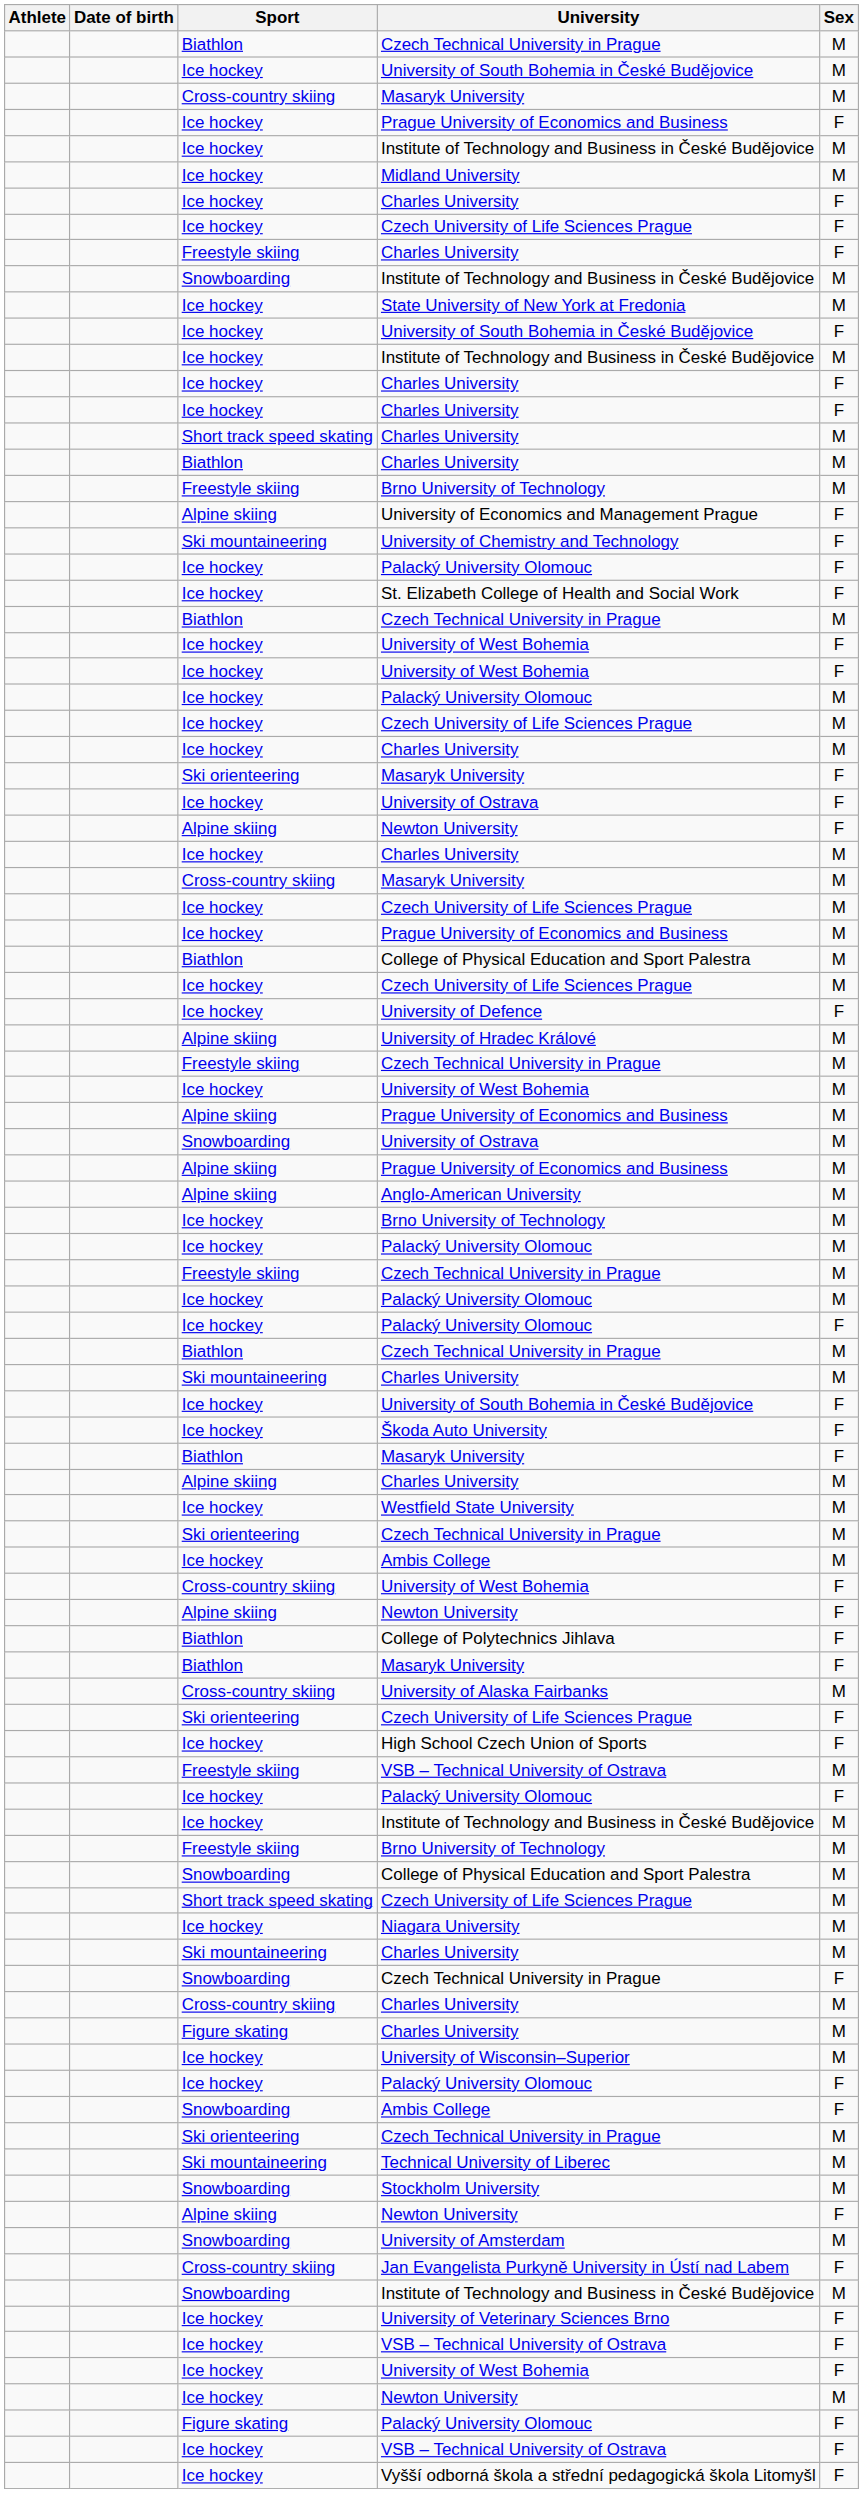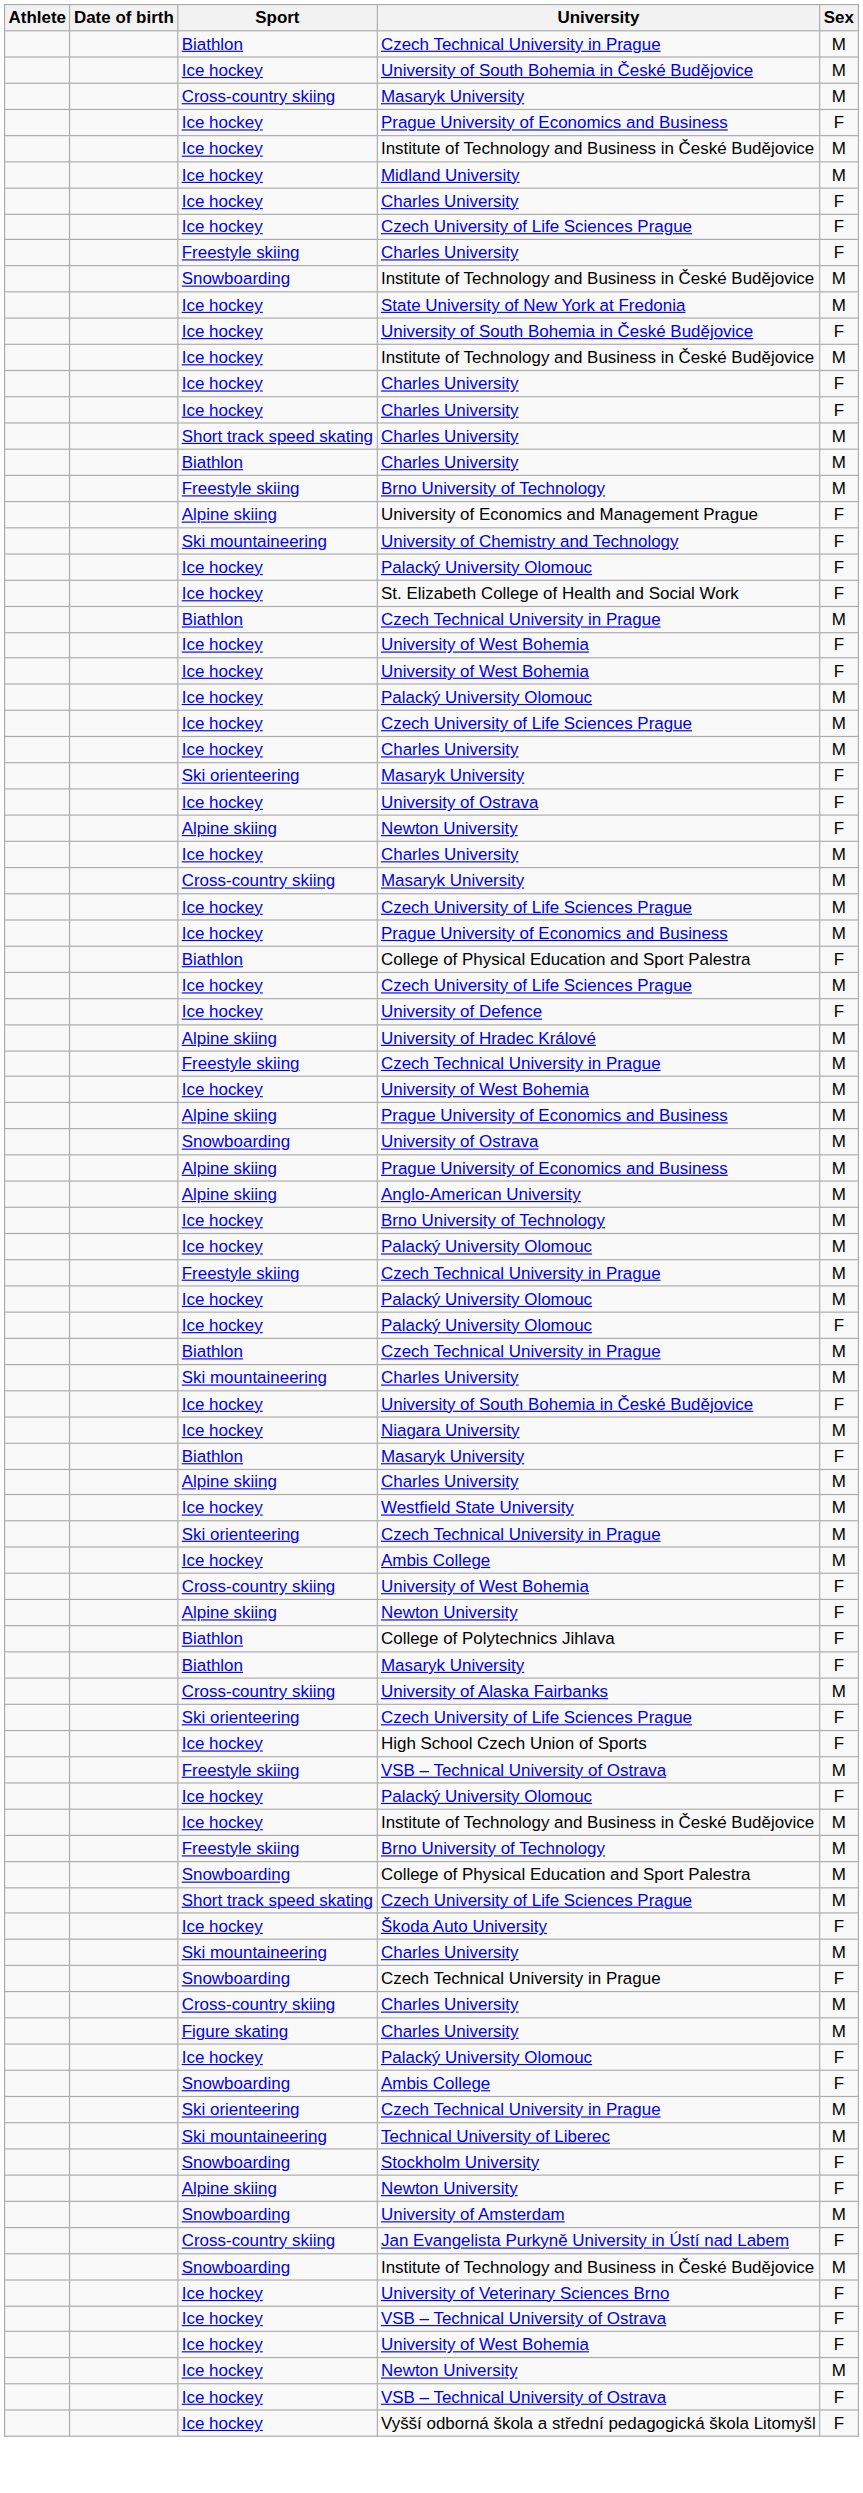 <table class="wikitable sortable" style="font-size:93%">
 <tr>
 <th>Athlete</th>
 <th>Date of birth</th>
 <th>Sport</th>
 <th>University</th>
 <th>Sex</th>
 </tr>
 <tr>
 <td></td>
 <td></td>
 <td><a href='#'>Biathlon</a></td>
 <td><a href='#'>Czech Technical University in Prague</a></td>
 <td align=center>M</td>
 </tr>
 <tr>
 <td></td>
 <td></td>
 <td><a href='#'>Ice hockey</a></td>
 <td><a href='#'>University of South Bohemia in České Budějovice</a></td>
 <td align=center>M</td>
 </tr>
 <tr>
 <td></td>
 <td></td>
 <td><a href='#'>Cross-country skiing</a></td>
 <td><a href='#'>Masaryk University</a></td>
 <td align=center>M</td>
 </tr>
 <tr>
 <td></td>
 <td></td>
 <td><a href='#'>Ice hockey</a></td>
 <td><a href='#'>Prague University of Economics and Business</a></td>
 <td align=center>F</td>
 </tr>
 <tr>
 <td></td>
 <td></td>
 <td><a href='#'>Ice hockey</a></td>
 <td>Institute of Technology and Business in České Budějovice</td>
 <td align=center>M</td>
 </tr>
 <tr>
 <td></td>
 <td></td>
 <td><a href='#'>Ice hockey</a></td>
 <td><a href='#'>Midland University</a></td>
 <td align=center>M</td>
 </tr>
 <tr>
 <td></td>
 <td></td>
 <td><a href='#'>Ice hockey</a></td>
 <td><a href='#'>Charles University</a></td>
 <td align=center>F</td>
 </tr>
 <tr>
 <td></td>
 <td></td>
 <td><a href='#'>Ice hockey</a></td>
 <td><a href='#'>Czech University of Life Sciences Prague</a></td>
 <td align=center>F</td>
 </tr>
 <tr>
 <td></td>
 <td></td>
 <td><a href='#'>Freestyle skiing</a></td>
 <td><a href='#'>Charles University</a></td>
 <td align=center>F</td>
 </tr>
 <tr>
 <td></td>
 <td></td>
 <td><a href='#'>Snowboarding</a></td>
 <td>Institute of Technology and Business in České Budějovice</td>
 <td align=center>M</td>
 </tr>
 <tr>
 <td></td>
 <td></td>
 <td><a href='#'>Ice hockey</a></td>
 <td><a href='#'>State University of New York at Fredonia</a></td>
 <td align=center>M</td>
 </tr>
 <tr>
 <td></td>
 <td></td>
 <td><a href='#'>Ice hockey</a></td>
 <td><a href='#'>University of South Bohemia in České Budějovice</a></td>
 <td align=center>F</td>
 </tr>
 <tr>
 <td></td>
 <td></td>
 <td><a href='#'>Ice hockey</a></td>
 <td>Institute of Technology and Business in České Budějovice</td>
 <td align=center>M</td>
 </tr>
 <tr>
 <td></td>
 <td></td>
 <td><a href='#'>Ice hockey</a></td>
 <td><a href='#'>Charles University</a></td>
 <td align=center>F</td>
 </tr>
 <tr>
 <td></td>
 <td></td>
 <td><a href='#'>Ice hockey</a></td>
 <td><a href='#'>Charles University</a></td>
 <td align=center>F</td>
 </tr>
 <tr>
 <td></td>
 <td></td>
 <td><a href='#'>Short track speed skating</a></td>
 <td><a href='#'>Charles University</a></td>
 <td align=center>M</td>
 </tr>
 <tr>
 <td></td>
 <td></td>
 <td><a href='#'>Biathlon</a></td>
 <td><a href='#'>Charles University</a></td>
 <td align=center>M</td>
 </tr>
 <tr>
 <td></td>
 <td></td>
 <td><a href='#'>Freestyle skiing</a></td>
 <td><a href='#'>Brno University of Technology</a></td>
 <td align=center>M</td>
 </tr>
 <tr>
 <td></td>
 <td></td>
 <td><a href='#'>Alpine skiing</a></td>
 <td>University of Economics and Management Prague</td>
 <td align=center>F</td>
 </tr>
 <tr>
 <td></td>
 <td></td>
 <td><a href='#'>Ski mountaineering</a></td>
 <td><a href='#'>University of Chemistry and Technology</a></td>
 <td align=center>F</td>
 </tr>
 <tr>
 <td></td>
 <td></td>
 <td><a href='#'>Ice hockey</a></td>
 <td><a href='#'>Palacký University Olomouc</a></td>
 <td align=center>F</td>
 </tr>
 <tr>
 <td></td>
 <td></td>
 <td><a href='#'>Ice hockey</a></td>
 <td>St. Elizabeth College of Health and Social Work</td>
 <td align=center>F</td>
 </tr>
 <tr>
 <td></td>
 <td></td>
 <td><a href='#'>Biathlon</a></td>
 <td><a href='#'>Czech Technical University in Prague</a></td>
 <td align=center>M</td>
 </tr>
 <tr>
 <td></td>
 <td></td>
 <td><a href='#'>Ice hockey</a></td>
 <td><a href='#'>University of West Bohemia</a></td>
 <td align=center>F</td>
 </tr>
 <tr>
 <td></td>
 <td></td>
 <td><a href='#'>Ice hockey</a></td>
 <td><a href='#'>University of West Bohemia</a></td>
 <td align=center>F</td>
 </tr>
 <tr>
 <td></td>
 <td></td>
 <td><a href='#'>Ice hockey</a></td>
 <td><a href='#'>Palacký University Olomouc</a></td>
 <td align=center>M</td>
 </tr>
 <tr>
 <td></td>
 <td></td>
 <td><a href='#'>Ice hockey</a></td>
 <td><a href='#'>Czech University of Life Sciences Prague</a></td>
 <td align=center>M</td>
 </tr>
 <tr>
 <td></td>
 <td></td>
 <td><a href='#'>Ice hockey</a></td>
 <td><a href='#'>Charles University</a></td>
 <td align=center>M</td>
 </tr>
 <tr>
 <td></td>
 <td></td>
 <td><a href='#'>Ski orienteering</a></td>
 <td><a href='#'>Masaryk University</a></td>
 <td align=center>F</td>
 </tr>
 <tr>
 <td></td>
 <td></td>
 <td><a href='#'>Ice hockey</a></td>
 <td><a href='#'>University of Ostrava</a></td>
 <td align=center>F</td>
 </tr>
 <tr>
 <td></td>
 <td></td>
 <td><a href='#'>Alpine skiing</a></td>
 <td><a href='#'>Newton University</a></td>
 <td align=center>F</td>
 </tr>
 <tr>
 <td></td>
 <td></td>
 <td><a href='#'>Ice hockey</a></td>
 <td><a href='#'>Charles University</a></td>
 <td align=center>M</td>
 </tr>
 <tr>
 <td></td>
 <td></td>
 <td><a href='#'>Cross-country skiing</a></td>
 <td><a href='#'>Masaryk University</a></td>
 <td align=center>M</td>
 </tr>
 <tr>
 <td></td>
 <td></td>
 <td><a href='#'>Ice hockey</a></td>
 <td><a href='#'>Czech University of Life Sciences Prague</a></td>
 <td align=center>M</td>
 </tr>
 <tr>
 <td></td>
 <td></td>
 <td><a href='#'>Ice hockey</a></td>
 <td><a href='#'>Prague University of Economics and Business</a></td>
 <td align=center>M</td>
 </tr>
 <tr>
 <td></td>
 <td></td>
 <td><a href='#'>Biathlon</a></td>
 <td>College of Physical Education and Sport Palestra</td>
-<td align=center>M</td>
+<td align=center>F</td>
 </tr>
 <tr>
 <td></td>
 <td></td>
 <td><a href='#'>Ice hockey</a></td>
 <td><a href='#'>Czech University of Life Sciences Prague</a></td>
 <td align=center>M</td>
 </tr>
 <tr>
 <td></td>
 <td></td>
 <td><a href='#'>Ice hockey</a></td>
 <td><a href='#'>University of Defence</a></td>
 <td align=center>F</td>
 </tr>
 <tr>
 <td></td>
 <td></td>
 <td><a href='#'>Alpine skiing</a></td>
 <td><a href='#'>University of Hradec Králové</a></td>
 <td align=center>M</td>
 </tr>
 <tr>
 <td></td>
 <td></td>
 <td><a href='#'>Freestyle skiing</a></td>
 <td><a href='#'>Czech Technical University in Prague</a></td>
 <td align=center>M</td>
 </tr>
 <tr>
 <td></td>
 <td></td>
 <td><a href='#'>Ice hockey</a></td>
 <td><a href='#'>University of West Bohemia</a></td>
 <td align=center>M</td>
 </tr>
 <tr>
 <td></td>
 <td></td>
 <td><a href='#'>Alpine skiing</a></td>
 <td><a href='#'>Prague University of Economics and Business</a></td>
 <td align=center>M</td>
 </tr>
 <tr>
 <td></td>
 <td></td>
 <td><a href='#'>Snowboarding</a></td>
 <td><a href='#'>University of Ostrava</a></td>
 <td align=center>M</td>
 </tr>
 <tr>
 <td></td>
 <td></td>
 <td><a href='#'>Alpine skiing</a></td>
 <td><a href='#'>Prague University of Economics and Business</a></td>
 <td align=center>M</td>
 </tr>
 <tr>
 <td></td>
 <td></td>
 <td><a href='#'>Alpine skiing</a></td>
 <td><a href='#'>Anglo-American University</a></td>
 <td align=center>M</td>
 </tr>
 <tr>
 <td></td>
 <td></td>
 <td><a href='#'>Ice hockey</a></td>
 <td><a href='#'>Brno University of Technology</a></td>
 <td align=center>M</td>
 </tr>
 <tr>
 <td></td>
 <td></td>
 <td><a href='#'>Ice hockey</a></td>
 <td><a href='#'>Palacký University Olomouc</a></td>
 <td align=center>M</td>
 </tr>
 <tr>
 <td></td>
 <td></td>
 <td><a href='#'>Freestyle skiing</a></td>
 <td><a href='#'>Czech Technical University in Prague</a></td>
 <td align=center>M</td>
 </tr>
 <tr>
 <td></td>
 <td></td>
 <td><a href='#'>Ice hockey</a></td>
 <td><a href='#'>Palacký University Olomouc</a></td>
 <td align=center>M</td>
 </tr>
 <tr>
 <td></td>
 <td></td>
 <td><a href='#'>Ice hockey</a></td>
 <td><a href='#'>Palacký University Olomouc</a></td>
 <td align=center>F</td>
 </tr>
 <tr>
 <td></td>
 <td></td>
 <td><a href='#'>Biathlon</a></td>
 <td><a href='#'>Czech Technical University in Prague</a></td>
 <td align=center>M</td>
 </tr>
 <tr>
 <td></td>
 <td></td>
 <td><a href='#'>Ski mountaineering</a></td>
 <td><a href='#'>Charles University</a></td>
 <td align=center>M</td>
 </tr>
 <tr>
 <td></td>
 <td></td>
 <td><a href='#'>Ice hockey</a></td>
 <td><a href='#'>University of South Bohemia in České Budějovice</a></td>
 <td align=center>F</td>
 </tr>
 <tr>
 <td></td>
 <td></td>
 <td><a href='#'>Ice hockey</a></td>
-<td><a href='#'>Škoda Auto University</a></td>
-<td align=center>F</td>
+<td><a href='#'>Niagara University</a></td>
+<td align=center>M</td>
 </tr>
 <tr>
 <td></td>
 <td></td>
 <td><a href='#'>Biathlon</a></td>
 <td><a href='#'>Masaryk University</a></td>
 <td align=center>F</td>
 </tr>
 <tr>
 <td></td>
 <td></td>
 <td><a href='#'>Alpine skiing</a></td>
 <td><a href='#'>Charles University</a></td>
 <td align=center>M</td>
 </tr>
 <tr>
 <td></td>
 <td></td>
 <td><a href='#'>Ice hockey</a></td>
 <td><a href='#'>Westfield State University</a></td>
 <td align=center>M</td>
 </tr>
 <tr>
 <td></td>
 <td></td>
 <td><a href='#'>Ski orienteering</a></td>
 <td><a href='#'>Czech Technical University in Prague</a></td>
 <td align=center>M</td>
 </tr>
 <tr>
 <td></td>
 <td></td>
 <td><a href='#'>Ice hockey</a></td>
 <td><a href='#'>Ambis College</a></td>
 <td align=center>M</td>
 </tr>
 <tr>
 <td></td>
 <td></td>
 <td><a href='#'>Cross-country skiing</a></td>
 <td><a href='#'>University of West Bohemia</a></td>
 <td align=center>F</td>
 </tr>
 <tr>
 <td></td>
 <td></td>
 <td><a href='#'>Alpine skiing</a></td>
 <td><a href='#'>Newton University</a></td>
 <td align=center>F</td>
 </tr>
 <tr>
 <td></td>
 <td></td>
 <td><a href='#'>Biathlon</a></td>
 <td>College of Polytechnics Jihlava</td>
 <td align=center>F</td>
 </tr>
 <tr>
 <td></td>
 <td></td>
 <td><a href='#'>Biathlon</a></td>
 <td><a href='#'>Masaryk University</a></td>
 <td align=center>F</td>
 </tr>
 <tr>
 <td></td>
 <td></td>
 <td><a href='#'>Cross-country skiing</a></td>
 <td><a href='#'>University of Alaska Fairbanks</a></td>
 <td align=center>M</td>
 </tr>
 <tr>
 <td></td>
 <td></td>
 <td><a href='#'>Ski orienteering</a></td>
 <td><a href='#'>Czech University of Life Sciences Prague</a></td>
 <td align=center>F</td>
 </tr>
 <tr>
 <td></td>
 <td></td>
 <td><a href='#'>Ice hockey</a></td>
 <td>High School Czech Union of Sports</td>
 <td align=center>F</td>
 </tr>
 <tr>
 <td></td>
 <td></td>
 <td><a href='#'>Freestyle skiing</a></td>
 <td><a href='#'>VSB – Technical University of Ostrava</a></td>
 <td align=center>M</td>
 </tr>
 <tr>
 <td></td>
 <td></td>
 <td><a href='#'>Ice hockey</a></td>
 <td><a href='#'>Palacký University Olomouc</a></td>
 <td align=center>F</td>
 </tr>
 <tr>
 <td></td>
 <td></td>
 <td><a href='#'>Ice hockey</a></td>
 <td>Institute of Technology and Business in České Budějovice</td>
 <td align=center>M</td>
 </tr>
 <tr>
 <td></td>
 <td></td>
 <td><a href='#'>Freestyle skiing</a></td>
 <td><a href='#'>Brno University of Technology</a></td>
 <td align=center>M</td>
 </tr>
 <tr>
 <td></td>
 <td></td>
 <td><a href='#'>Snowboarding</a></td>
 <td>College of Physical Education and Sport Palestra</td>
 <td align=center>M</td>
 </tr>
 <tr>
 <td></td>
 <td></td>
 <td><a href='#'>Short track speed skating</a></td>
 <td><a href='#'>Czech University of Life Sciences Prague</a></td>
 <td align=center>M</td>
 </tr>
 <tr>
 <td></td>
 <td></td>
 <td><a href='#'>Ice hockey</a></td>
-<td><a href='#'>Niagara University</a></td>
-<td align=center>M</td>
+<td><a href='#'>Škoda Auto University</a></td>
+<td align=center>F</td>
 </tr>
 <tr>
 <td></td>
 <td></td>
 <td><a href='#'>Ski mountaineering</a></td>
 <td><a href='#'>Charles University</a></td>
 <td align=center>M</td>
 </tr>
 <tr>
 <td></td>
 <td></td>
 <td><a href='#'>Snowboarding</a></td>
 <td>Czech Technical University in Prague</td>
 <td align=center>F</td>
 </tr>
 <tr>
 <td></td>
 <td></td>
 <td><a href='#'>Cross-country skiing</a></td>
 <td><a href='#'>Charles University</a></td>
 <td align=center>M</td>
 </tr>
 <tr>
 <td></td>
 <td></td>
 <td><a href='#'>Figure skating</a></td>
 <td><a href='#'>Charles University</a></td>
-<td align=center>M</td>
-</tr>
-<tr>
-<td></td>
-<td></td>
-<td><a href='#'>Ice hockey</a></td>
-<td><a href='#'>University of Wisconsin–Superior</a></td>
 <td align=center>M</td>
 </tr>
 <tr>
 <td></td>
 <td></td>
 <td><a href='#'>Ice hockey</a></td>
 <td><a href='#'>Palacký University Olomouc</a></td>
 <td align=center>F</td>
 </tr>
 <tr>
 <td></td>
 <td></td>
 <td><a href='#'>Snowboarding</a></td>
 <td><a href='#'>Ambis College</a></td>
 <td align=center>F</td>
 </tr>
 <tr>
 <td></td>
 <td></td>
 <td><a href='#'>Ski orienteering</a></td>
 <td><a href='#'>Czech Technical University in Prague</a></td>
 <td align=center>M</td>
 </tr>
 <tr>
 <td></td>
 <td></td>
 <td><a href='#'>Ski mountaineering</a></td>
 <td><a href='#'>Technical University of Liberec</a></td>
 <td align=center>M</td>
 </tr>
 <tr>
 <td></td>
 <td></td>
 <td><a href='#'>Snowboarding</a></td>
 <td><a href='#'>Stockholm University</a></td>
-<td align=center>M</td>
+<td align=center>F</td>
 </tr>
 <tr>
 <td></td>
 <td></td>
 <td><a href='#'>Alpine skiing</a></td>
 <td><a href='#'>Newton University</a></td>
 <td align=center>F</td>
 </tr>
 <tr>
 <td></td>
 <td></td>
 <td><a href='#'>Snowboarding</a></td>
 <td><a href='#'>University of Amsterdam</a></td>
 <td align=center>M</td>
 </tr>
 <tr>
 <td></td>
 <td></td>
 <td><a href='#'>Cross-country skiing</a></td>
 <td><a href='#'>Jan Evangelista Purkyně University in Ústí nad Labem</a></td>
 <td align=center>F</td>
 </tr>
 <tr>
 <td></td>
 <td></td>
 <td><a href='#'>Snowboarding</a></td>
 <td>Institute of Technology and Business in České Budějovice</td>
 <td align=center>M</td>
 </tr>
 <tr>
 <td></td>
 <td></td>
 <td><a href='#'>Ice hockey</a></td>
 <td><a href='#'>University of Veterinary Sciences Brno</a></td>
 <td align=center>F</td>
 </tr>
 <tr>
 <td></td>
 <td></td>
 <td><a href='#'>Ice hockey</a></td>
 <td><a href='#'>VSB – Technical University of Ostrava</a></td>
 <td align=center>F</td>
 </tr>
 <tr>
 <td></td>
 <td></td>
 <td><a href='#'>Ice hockey</a></td>
 <td><a href='#'>University of West Bohemia</a></td>
 <td align=center>F</td>
 </tr>
 <tr>
 <td></td>
 <td></td>
 <td><a href='#'>Ice hockey</a></td>
 <td><a href='#'>Newton University</a></td>
 <td align=center>M</td>
 </tr>
 <tr>
 <td></td>
 <td></td>
-<td><a href='#'>Figure skating</a></td>
-<td><a href='#'>Palacký University Olomouc</a></td>
-<td align=center>F</td>
-</tr>
-<tr>
-<td></td>
-<td></td>
 <td><a href='#'>Ice hockey</a></td>
 <td><a href='#'>VSB – Technical University of Ostrava</a></td>
 <td align=center>F</td>
 </tr>
 <tr>
 <td></td>
 <td></td>
 <td><a href='#'>Ice hockey</a></td>
 <td>Vyšší odborná škola a střední pedagogická škola Litomyšl</td>
 <td align=center>F</td>
 </tr>
 </table>
